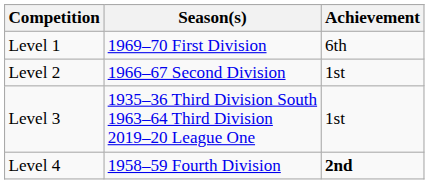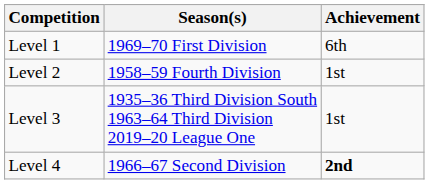 <table class="wikitable">
 <tr>
 <th>Competition</th>
 <th>Season(s)</th>
 <th>Achievement</th>
 </tr>
 <tr>
 <td>Level 1</td>
 <td><a href='#'>1969–70 First Division</a></td>
 <td>6th</td>
 </tr>
 <tr>
 <td>Level 2</td>
-<td><a href='#'>1966–67 Second Division</a></td>
+<td><a href='#'>1958–59 Fourth Division</a></td>
 <td>1st</td>
 </tr>
 <tr>
 <td>Level 3</td>
 <td><a href='#'>1935–36 Third Division South</a><br><a href='#'>1963–64 Third Division</a><br><a href='#'>2019–20 League One</a></td>
 <td>1st</td>
 </tr>
 <tr>
 <td>Level 4</td>
-<td><a href='#'>1958–59 Fourth Division</a></td>
+<td><a href='#'>1966–67 Second Division</a></td>
 <td><strong>2nd</strong></td>
 </tr>
 </table>
